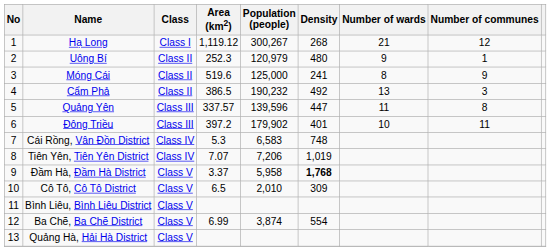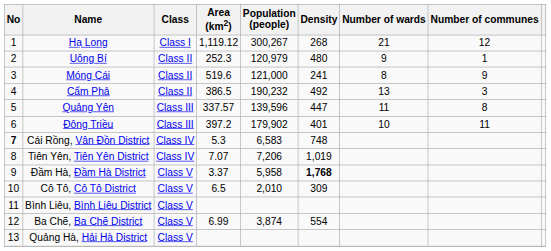 <table class="wikitable">
 <tr align=center bgcolor=#EFEFEF>
 <th>No</th>
 <th>Name</th>
 <th>Class</th>
 <th>Area<br>(km<sup>2</sup>)</th>
 <th>Population<br>(people)</th>
 <th>Density</th>
 <th>Number of wards</th>
 <th>Number of communes</th>
 <th></th>
 </tr>
 <tr align=center>
 <td>1</td>
 <td><a href='#'>Hạ Long</a></td>
 <td><a href='#'>Class I</a></td>
 <td>1,119.12</td>
 <td>300,267</td>
 <td>268</td>
 <td>21</td>
 <td>12</td>
 <td></td>
 </tr>
 <tr align=center>
 <td>2</td>
 <td><a href='#'>Uông Bí</a></td>
 <td><a href='#'>Class II</a></td>
 <td>252.3</td>
 <td>120,979</td>
 <td>480</td>
 <td>9</td>
 <td>1</td>
 <td></td>
 </tr>
 <tr align=center>
 <td>3</td>
 <td><a href='#'>Móng Cái</a></td>
 <td><a href='#'>Class II</a></td>
 <td>519.6</td>
-<td>125,000</td>
+<td>121,000</td>
 <td>241</td>
 <td>8</td>
 <td>9</td>
 <td></td>
 </tr>
 <tr align=center>
 <td>4</td>
 <td><a href='#'>Cẩm Phả</a></td>
 <td><a href='#'>Class II</a></td>
 <td>386.5</td>
 <td>190,232</td>
 <td>492</td>
 <td>13</td>
 <td>3</td>
 <td></td>
 </tr>
 <tr align=center>
 <td>5</td>
 <td><a href='#'>Quảng Yên</a></td>
 <td><a href='#'>Class III</a></td>
 <td>337.57</td>
 <td>139,596</td>
 <td>447</td>
 <td>11</td>
 <td>8</td>
 <td></td>
 </tr>
 <tr align=center>
 <td>6</td>
 <td><a href='#'>Đông Triều</a></td>
 <td><a href='#'>Class III</a></td>
 <td>397.2</td>
 <td>179,902</td>
 <td>401</td>
 <td>10</td>
 <td>11</td>
 <td></td>
 </tr>
 <tr align=center>
-<td>7</td>
+<td><strong>7</strong></td>
 <td>Cái Rồng, <a href='#'>Vân Đồn District</a></td>
 <td><a href='#'>Class IV</a></td>
 <td>5.3</td>
 <td>6,583</td>
 <td>748</td>
 <td></td>
 <td></td>
 <td></td>
 </tr>
 <tr align=center>
 <td>8</td>
 <td>Tiên Yên, <a href='#'>Tiên Yên District</a></td>
 <td><a href='#'>Class IV</a></td>
 <td>7.07</td>
 <td>7,206</td>
 <td>1,019</td>
 <td></td>
 <td></td>
 <td></td>
 </tr>
 <tr align=center>
 <td>9</td>
 <td>Đầm Hà, <a href='#'>Đầm Hà District</a></td>
 <td><a href='#'>Class V</a></td>
 <td>3.37</td>
 <td>5,958</td>
 <td><strong>1,768</strong></td>
 <td></td>
 <td></td>
 <td></td>
 </tr>
 <tr align=center>
 <td>10</td>
 <td>Cô Tô, <a href='#'>Cô Tô District</a></td>
 <td><a href='#'>Class V</a></td>
 <td>6.5</td>
 <td>2,010</td>
 <td>309</td>
 <td></td>
 <td></td>
 <td></td>
 </tr>
 <tr align=center>
 <td>11</td>
 <td>Bình Liêu, <a href='#'>Bình Liêu District</a></td>
 <td><a href='#'>Class V</a></td>
 <td></td>
 <td></td>
 <td></td>
 <td></td>
 <td></td>
 <td></td>
 </tr>
 <tr align=center>
 <td>12</td>
 <td>Ba Chẽ, <a href='#'>Ba Chẽ District</a></td>
 <td><a href='#'>Class V</a></td>
 <td>6.99</td>
 <td>3,874</td>
 <td>554</td>
 <td></td>
 <td></td>
 <td></td>
 </tr>
 <tr align=center>
 <td>13</td>
 <td>Quảng Hà, <a href='#'>Hải Hà District</a></td>
 <td><a href='#'>Class V</a></td>
 <td></td>
 <td></td>
 <td></td>
 <td></td>
 <td></td>
 <td></td>
 </tr>
 <tr align="center">
 </tr>
 </table>
